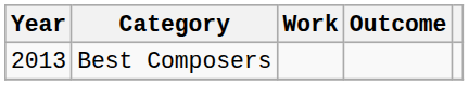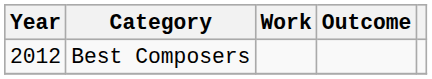 <table class="wikitable plainrowheaders" style="text-align:center;">
 <tr>
 <th>Year</th>
 <th>Category</th>
 <th>Work</th>
 <th>Outcome</th>
 <th></th>
 </tr>
 <tr>
-<td>2013</td>
+<td>2012</td>
 <td>Best Composers</td>
 <td></td>
 <td></td>
 <td></td>
 </tr>
 <tr>
 </tr>
 </table>
